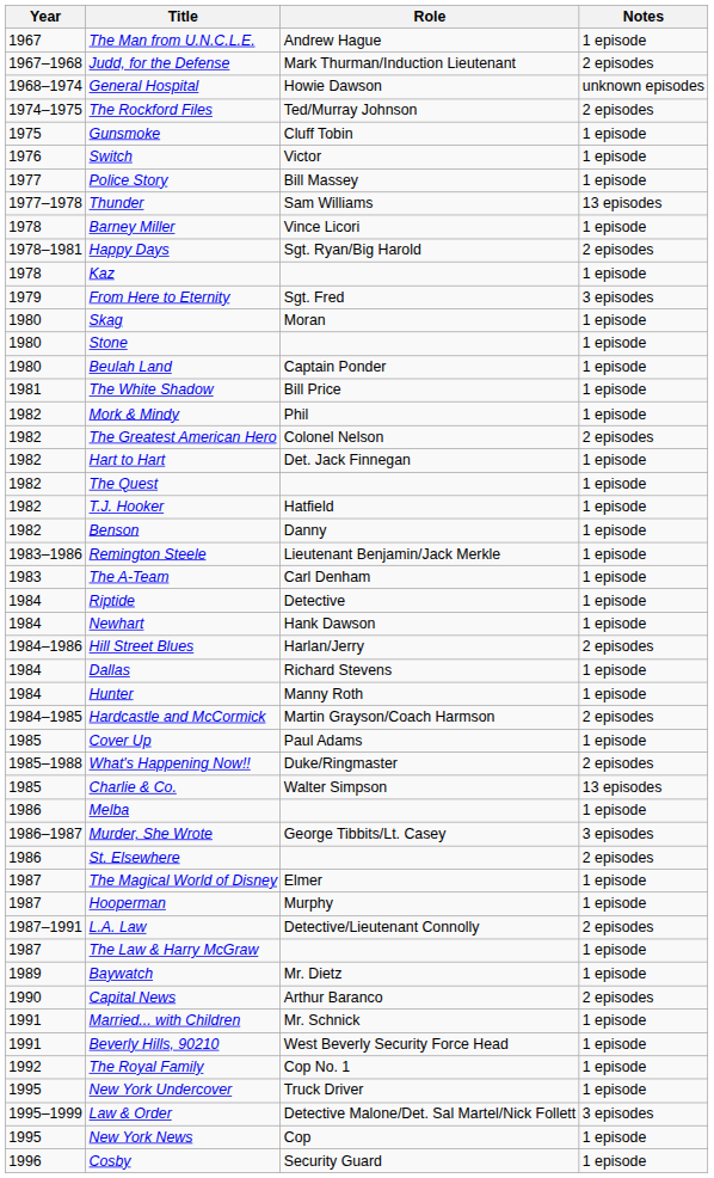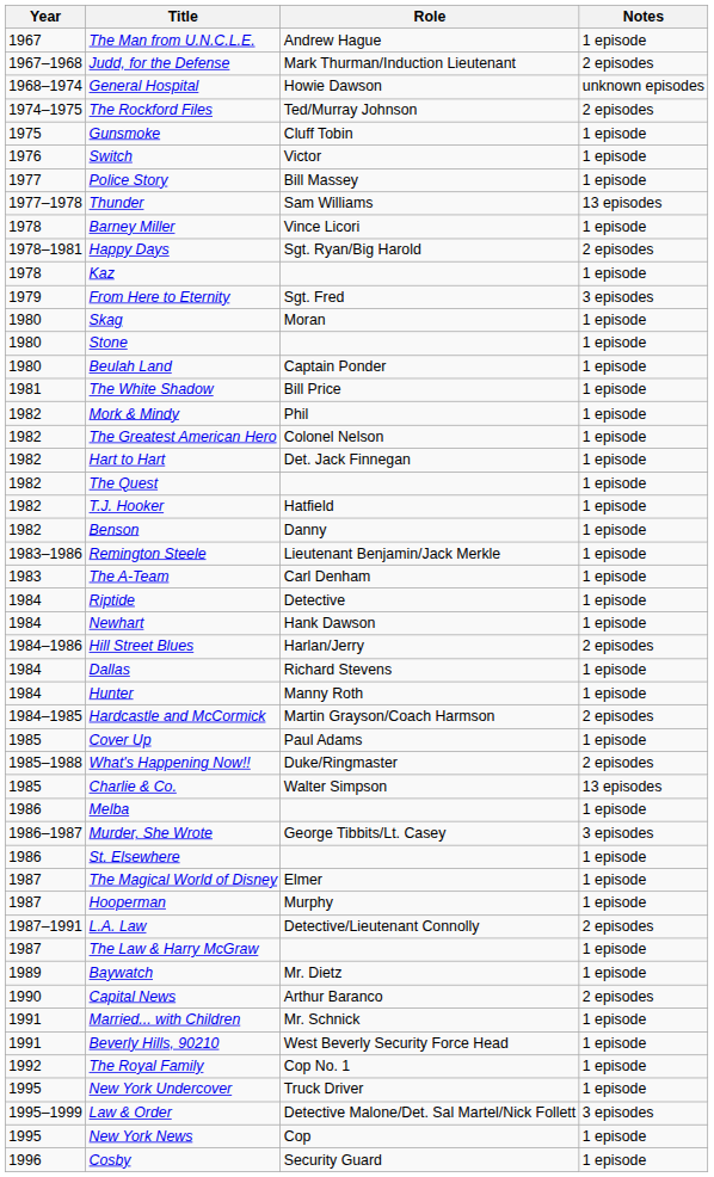 <table class="wikitable">
 <tr>
 <th>Year</th>
 <th>Title</th>
 <th>Role</th>
 <th>Notes</th>
 </tr>
 <tr>
 <td>1967</td>
 <td><em><a href='#'>The Man from U.N.C.L.E.</a></em></td>
 <td>Andrew Hague</td>
 <td>1 episode</td>
 </tr>
 <tr>
 <td>1967–1968</td>
 <td><em><a href='#'>Judd, for the Defense</a></em></td>
 <td>Mark Thurman/Induction Lieutenant</td>
 <td>2 episodes</td>
 </tr>
 <tr>
 <td>1968–1974</td>
 <td><em><a href='#'>General Hospital</a></em></td>
 <td>Howie Dawson</td>
 <td>unknown episodes</td>
 </tr>
 <tr>
 <td>1974–1975</td>
 <td><em><a href='#'>The Rockford Files</a></em></td>
 <td>Ted/Murray Johnson</td>
 <td>2 episodes</td>
 </tr>
 <tr>
 <td>1975</td>
 <td><em><a href='#'>Gunsmoke</a></em></td>
 <td>Cluff Tobin</td>
 <td>1 episode</td>
 </tr>
 <tr>
 <td>1976</td>
 <td><em><a href='#'>Switch</a></em></td>
 <td>Victor</td>
 <td>1 episode</td>
 </tr>
 <tr>
 <td>1977</td>
 <td><em><a href='#'>Police Story</a></em></td>
 <td>Bill Massey</td>
 <td>1 episode</td>
 </tr>
 <tr>
 <td>1977–1978</td>
 <td><em><a href='#'>Thunder</a></em></td>
 <td>Sam Williams</td>
 <td>13 episodes</td>
 </tr>
 <tr>
 <td>1978</td>
 <td><em><a href='#'>Barney Miller</a></em></td>
 <td>Vince Licori</td>
 <td>1 episode</td>
 </tr>
 <tr>
 <td>1978–1981</td>
 <td><em><a href='#'>Happy Days</a></em></td>
 <td>Sgt. Ryan/Big Harold</td>
 <td>2 episodes</td>
 </tr>
 <tr>
 <td>1978</td>
 <td><em><a href='#'>Kaz</a></em></td>
 <td></td>
 <td>1 episode</td>
 </tr>
 <tr>
 <td>1979</td>
 <td><em><a href='#'>From Here to Eternity</a></em></td>
 <td>Sgt. Fred</td>
 <td>3 episodes</td>
 </tr>
 <tr>
 <td>1980</td>
 <td><em><a href='#'>Skag</a></em></td>
 <td>Moran</td>
 <td>1 episode</td>
 </tr>
 <tr>
 <td>1980</td>
 <td><em><a href='#'>Stone</a></em></td>
 <td></td>
 <td>1 episode</td>
 </tr>
 <tr>
 <td>1980</td>
 <td><em><a href='#'>Beulah Land</a></em></td>
 <td>Captain Ponder</td>
 <td>1 episode</td>
 </tr>
 <tr>
 <td>1981</td>
 <td><em><a href='#'>The White Shadow</a></em></td>
 <td>Bill Price</td>
 <td>1 episode</td>
 </tr>
 <tr>
 <td>1982</td>
 <td><em><a href='#'>Mork & Mindy</a></em></td>
 <td>Phil</td>
 <td>1 episode</td>
 </tr>
 <tr>
 <td>1982</td>
 <td><em><a href='#'>The Greatest American Hero</a></em></td>
 <td>Colonel Nelson</td>
-<td>2 episodes</td>
+<td>1 episode</td>
 </tr>
 <tr>
 <td>1982</td>
 <td><em><a href='#'>Hart to Hart</a></em></td>
 <td>Det. Jack Finnegan</td>
 <td>1 episode</td>
 </tr>
 <tr>
 <td>1982</td>
 <td><em><a href='#'>The Quest</a></em></td>
 <td></td>
 <td>1 episode</td>
 </tr>
 <tr>
 <td>1982</td>
 <td><em><a href='#'>T.J. Hooker</a></em></td>
 <td>Hatfield</td>
 <td>1 episode</td>
 </tr>
 <tr>
 <td>1982</td>
 <td><em><a href='#'>Benson</a></em></td>
 <td>Danny</td>
 <td>1 episode</td>
 </tr>
 <tr>
 <td>1983–1986</td>
 <td><em><a href='#'>Remington Steele</a></em></td>
 <td>Lieutenant Benjamin/Jack Merkle</td>
 <td>1 episode</td>
 </tr>
 <tr>
 <td>1983</td>
 <td><em><a href='#'>The A-Team</a></em></td>
 <td>Carl Denham</td>
 <td>1 episode</td>
 </tr>
 <tr>
 <td>1984</td>
 <td><em><a href='#'>Riptide</a></em></td>
 <td>Detective</td>
 <td>1 episode</td>
 </tr>
 <tr>
 <td>1984</td>
 <td><em><a href='#'>Newhart</a></em></td>
 <td>Hank Dawson</td>
 <td>1 episode</td>
 </tr>
 <tr>
 <td>1984–1986</td>
 <td><em><a href='#'>Hill Street Blues</a></em></td>
 <td>Harlan/Jerry</td>
 <td>2 episodes</td>
 </tr>
 <tr>
 <td>1984</td>
 <td><em><a href='#'>Dallas</a></em></td>
 <td>Richard Stevens</td>
 <td>1 episode</td>
 </tr>
 <tr>
 <td>1984</td>
 <td><em><a href='#'>Hunter</a></em></td>
 <td>Manny Roth</td>
 <td>1 episode</td>
 </tr>
 <tr>
 <td>1984–1985</td>
 <td><em><a href='#'>Hardcastle and McCormick</a></em></td>
 <td>Martin Grayson/Coach Harmson</td>
 <td>2 episodes</td>
 </tr>
 <tr>
 <td>1985</td>
 <td><em><a href='#'>Cover Up</a></em></td>
 <td>Paul Adams</td>
 <td>1 episode</td>
 </tr>
 <tr>
 <td>1985–1988</td>
 <td><em><a href='#'>What's Happening Now!!</a></em></td>
 <td>Duke/Ringmaster</td>
 <td>2 episodes</td>
 </tr>
 <tr>
 <td>1985</td>
 <td><em><a href='#'>Charlie & Co.</a></em></td>
 <td>Walter Simpson</td>
 <td>13 episodes</td>
 </tr>
 <tr>
 <td>1986</td>
 <td><em><a href='#'>Melba</a></em></td>
 <td></td>
 <td>1 episode</td>
 </tr>
 <tr>
 <td>1986–1987</td>
 <td><em><a href='#'>Murder, She Wrote</a></em></td>
 <td>George Tibbits/Lt. Casey</td>
 <td>3 episodes</td>
 </tr>
 <tr>
 <td>1986</td>
 <td><em><a href='#'>St. Elsewhere</a></em></td>
 <td></td>
-<td>2 episodes</td>
+<td>1 episode</td>
 </tr>
 <tr>
 <td>1987</td>
 <td><em><a href='#'>The Magical World of Disney</a></em></td>
 <td>Elmer</td>
 <td>1 episode</td>
 </tr>
 <tr>
 <td>1987</td>
 <td><em><a href='#'>Hooperman</a></em></td>
 <td>Murphy</td>
 <td>1 episode</td>
 </tr>
 <tr>
 <td>1987–1991</td>
 <td><em><a href='#'>L.A. Law</a></em></td>
 <td>Detective/Lieutenant Connolly</td>
 <td>2 episodes</td>
 </tr>
 <tr>
 <td>1987</td>
 <td><em><a href='#'>The Law & Harry McGraw</a></em></td>
 <td></td>
 <td>1 episode</td>
 </tr>
 <tr>
 <td>1989</td>
 <td><em><a href='#'>Baywatch</a></em></td>
 <td>Mr. Dietz</td>
 <td>1 episode</td>
 </tr>
 <tr>
 <td>1990</td>
 <td><em><a href='#'>Capital News</a></em></td>
 <td>Arthur Baranco</td>
 <td>2 episodes</td>
 </tr>
 <tr>
 <td>1991</td>
 <td><em><a href='#'>Married... with Children</a></em></td>
 <td>Mr. Schnick</td>
 <td>1 episode</td>
 </tr>
 <tr>
 <td>1991</td>
 <td><em><a href='#'>Beverly Hills, 90210</a></em></td>
 <td>West Beverly Security Force Head</td>
 <td>1 episode</td>
 </tr>
 <tr>
 <td>1992</td>
 <td><em><a href='#'>The Royal Family</a></em></td>
 <td>Cop No. 1</td>
 <td>1 episode</td>
 </tr>
 <tr>
 <td>1995</td>
 <td><em><a href='#'>New York Undercover</a></em></td>
 <td>Truck Driver</td>
 <td>1 episode</td>
 </tr>
 <tr>
 <td>1995–1999</td>
 <td><em><a href='#'>Law & Order</a></em></td>
 <td>Detective Malone/Det. Sal Martel/Nick Follett</td>
 <td>3 episodes</td>
 </tr>
 <tr>
 <td>1995</td>
 <td><em><a href='#'>New York News</a></em></td>
 <td>Cop</td>
 <td>1 episode</td>
 </tr>
 <tr>
 <td>1996</td>
 <td><em><a href='#'>Cosby</a></em></td>
 <td>Security Guard</td>
 <td>1 episode</td>
 </tr>
 </table>
